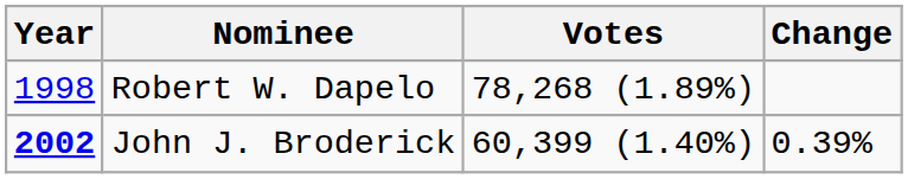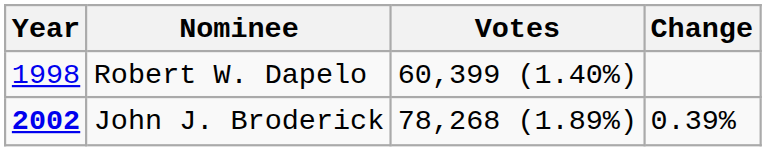 <table class="wikitable">
 <tr>
 <th>Year</th>
 <th>Nominee</th>
 <th>Votes</th>
 <th>Change</th>
 </tr>
 <tr>
 <td><a href='#'>1998</a></td>
 <td>Robert W. Dapelo</td>
-<td>78,268 (1.89%)</td>
+<td>60,399 (1.40%)</td>
 <td></td>
 </tr>
 <tr>
 <td><strong><a href='#'>2002</a></strong></td>
 <td>John J. Broderick</td>
-<td>60,399 (1.40%)</td>
+<td>78,268 (1.89%)</td>
 <td> 0.39%</td>
 </tr>
 </table>
